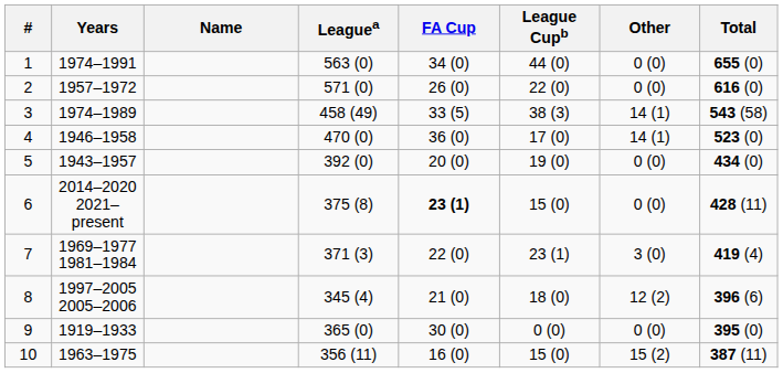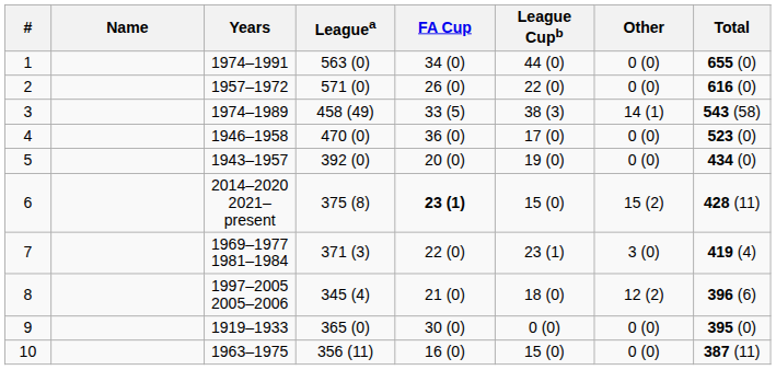 <table class="wikitable sortable" style="text-align: center;" width = 90%;>
 <tr>
 <th width=6%>#</th>
+<th width=20%>Name</th>
 <th width=12%>Years</th>
-<th width=20%>Name</th>
 <th width=13%>League<sup>a</sup></th>
 <th width=13%><a href='#'>FA Cup</a></th>
 <th width=13%>League Cup<sup>b</sup></th>
 <th width=13%>Other</th>
 <th width=13%>Total</th>
 </tr>
 <tr>
 <td>1</td>
+<td style="text-align:left;"></td>
 <td>1974–1991</td>
-<td style="text-align:left;"></td>
 <td>563 (0)</td>
 <td>34 (0)</td>
 <td>44 (0)</td>
 <td>0 (0)</td>
 <td><strong>655</strong> (0)</td>
 </tr>
 <tr>
 <td>2</td>
+<td style="text-align:left;"></td>
 <td>1957–1972</td>
-<td style="text-align:left;"></td>
 <td>571 (0)</td>
 <td>26 (0)</td>
 <td>22 (0)</td>
 <td>0 (0)</td>
 <td><strong>616</strong> (0)</td>
 </tr>
 <tr>
 <td>3</td>
+<td style="text-align:left;"></td>
 <td>1974–1989</td>
-<td style="text-align:left;"></td>
 <td>458 (49)</td>
 <td>33 (5)</td>
 <td>38 (3)</td>
 <td>14 (1)</td>
 <td><strong>543</strong> (58)</td>
 </tr>
 <tr>
 <td>4</td>
+<td style="text-align:left;"></td>
 <td>1946–1958</td>
-<td style="text-align:left;"></td>
 <td>470 (0)</td>
 <td>36 (0)</td>
 <td>17 (0)</td>
-<td>14 (1)</td>
+<td>0 (0)</td>
 <td><strong>523</strong> (0)</td>
 </tr>
 <tr>
 <td>5</td>
+<td style="text-align:left;"></td>
 <td>1943–1957</td>
-<td style="text-align:left;"></td>
 <td>392 (0)</td>
 <td>20 (0)</td>
 <td>19 (0)</td>
 <td>0 (0)</td>
 <td><strong>434</strong> (0)</td>
 </tr>
 <tr>
 <td>6</td>
+<td style="text-align:left;"></td>
 <td>2014–2020<br>2021–present</td>
-<td style="text-align:left;"></td>
 <td>375 (8)</td>
 <td><strong>23 (1)</strong></td>
 <td>15 (0)</td>
-<td>0 (0)</td>
+<td>15 (2)</td>
 <td><strong>428</strong> (11)</td>
 </tr>
 <tr>
 <td>7</td>
+<td style="text-align:left;"></td>
 <td>1969–1977<br>1981–1984</td>
-<td style="text-align:left;"></td>
 <td>371 (3)</td>
 <td>22 (0)</td>
 <td>23 (1)</td>
 <td>3 (0)</td>
 <td><strong>419</strong> (4)</td>
 </tr>
 <tr>
 <td>8</td>
+<td style="text-align:left;"></td>
 <td>1997–2005<br>2005–2006</td>
-<td style="text-align:left;"></td>
 <td>345 (4)</td>
 <td>21 (0)</td>
 <td>18 (0)</td>
 <td>12 (2)</td>
 <td><strong>396</strong> (6)</td>
 </tr>
 <tr>
 <td>9</td>
+<td style="text-align:left;"></td>
 <td>1919–1933</td>
-<td style="text-align:left;"></td>
 <td>365 (0)</td>
 <td>30 (0)</td>
 <td>0 (0)</td>
 <td>0 (0)</td>
 <td><strong>395</strong> (0)</td>
 </tr>
 <tr>
 <td>10</td>
+<td style="text-align:left;"></td>
 <td>1963–1975</td>
-<td style="text-align:left;"></td>
 <td>356 (11)</td>
 <td>16 (0)</td>
 <td>15 (0)</td>
-<td>15 (2)</td>
+<td>0 (0)</td>
 <td><strong>387</strong> (11)</td>
 </tr>
 </table>
